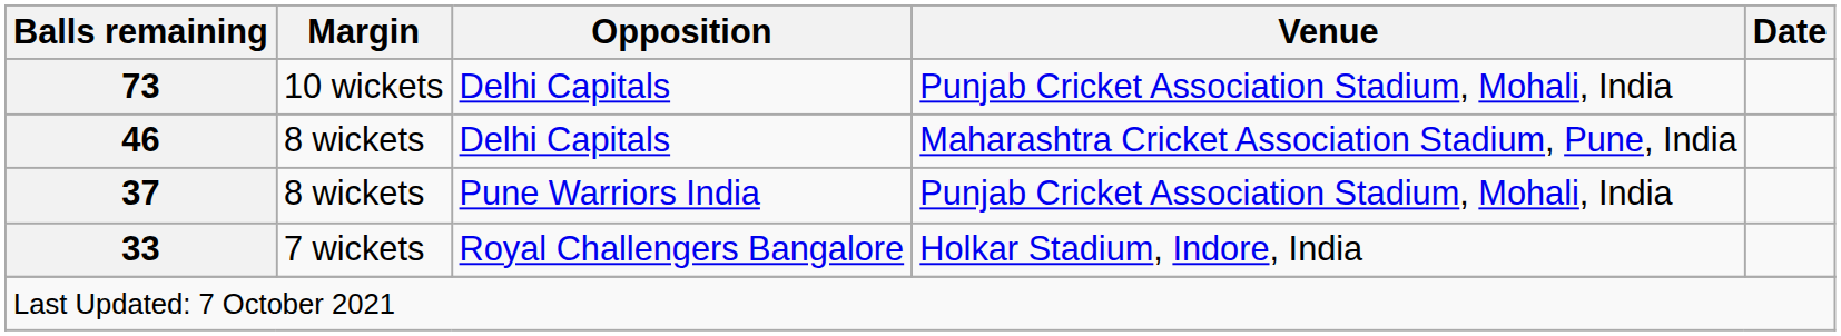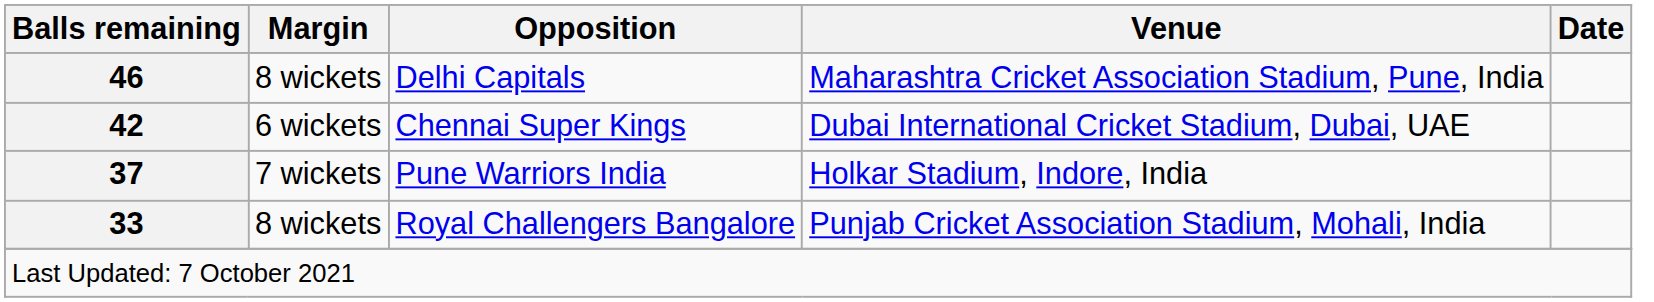 <table class="wikitable">
 <tr>
 <th>Balls remaining</th>
 <th>Margin</th>
 <th>Opposition</th>
 <th>Venue</th>
 <th>Date</th>
 </tr>
 <tr>
-<th>73</th>
-<td>10 wickets</td>
-<td><a href='#'>Delhi Capitals</a></td>
-<td><a href='#'>Punjab Cricket Association Stadium</a>, <a href='#'>Mohali</a>, India</td>
-<td></td>
-</tr>
-<tr>
 <th>46</th>
 <td>8 wickets</td>
 <td><a href='#'>Delhi Capitals</a></td>
 <td><a href='#'>Maharashtra Cricket Association Stadium</a>, <a href='#'>Pune</a>, India</td>
 <td></td>
 </tr>
 <tr>
+<th>42</th>
+<td>6 wickets</td>
+<td><a href='#'>Chennai Super Kings</a></td>
+<td><a href='#'>Dubai International Cricket Stadium</a>, <a href='#'>Dubai</a>, UAE</td>
+<td></td>
+</tr>
+<tr>
 <th>37</th>
-<td>8 wickets</td>
+<td>7 wickets</td>
 <td><a href='#'>Pune Warriors India</a></td>
-<td><a href='#'>Punjab Cricket Association Stadium</a>, <a href='#'>Mohali</a>, India</td>
+<td><a href='#'>Holkar Stadium</a>, <a href='#'>Indore</a>, India</td>
 <td></td>
 </tr>
 <tr>
 <th>33</th>
-<td>7 wickets</td>
+<td>8 wickets</td>
 <td><a href='#'>Royal Challengers Bangalore</a></td>
-<td><a href='#'>Holkar Stadium</a>, <a href='#'>Indore</a>, India</td>
+<td><a href='#'>Punjab Cricket Association Stadium</a>, <a href='#'>Mohali</a>, India</td>
 <td></td>
 </tr>
 <tr>
 </tr>
 <tr class=sortbottom>
 <td colspan=5><small>Last Updated: 7 October 2021</small></td>
 </tr>
 </table>
